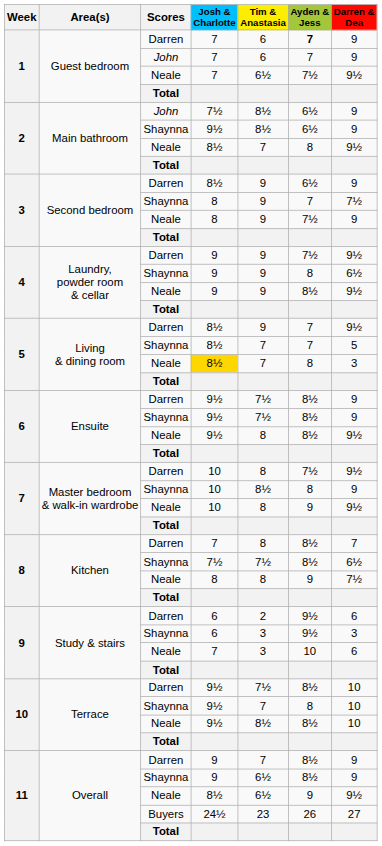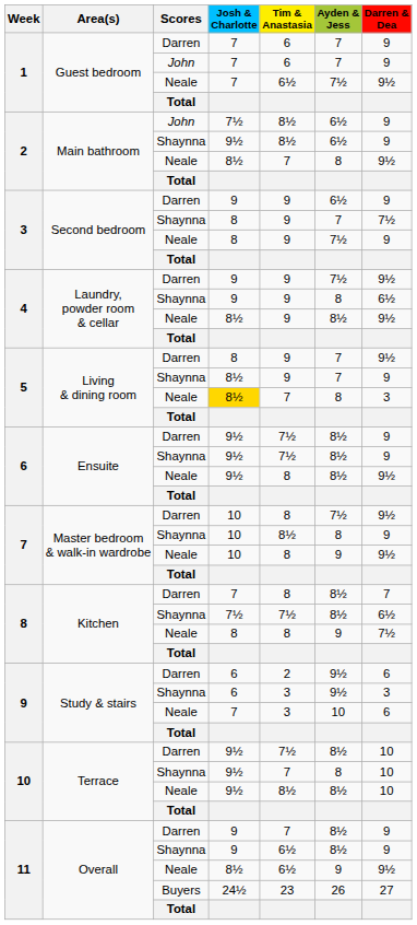 <table class="wikitable plainrowheaders" style="text-align:center;">
 <tr>
 <th scope="col">Week</th>
 <th scope="col">Area(s)</th>
 <th scope="col">Scores</th>
 <th style="background-color:#00BFFF; font-size:85%;">Josh &<br>Charlotte</th>
 <th style="background-color:#FDEE00; font-size:85%;">Tim &<br>Anastasia</th>
 <th style="background-color:#A4C639; font-size:85%;">Ayden &<br>Jess</th>
 <th style="background-color:#FF0800; font-size:85%;">Darren &<br>Dea</th>
 </tr>
 <tr>
 <th rowspan="4">1</th>
 <td rowspan="4">Guest bedroom</td>
 <td>Darren</td>
 <td>7</td>
 <td>6</td>
-<td><strong>7</strong></td>
+<td>7</td>
 <td>9</td>
 </tr>
 <tr>
 <td><em>John</em></td>
 <td>7</td>
 <td>6</td>
 <td>7</td>
 <td>9</td>
 </tr>
 <tr>
 <td>Neale</td>
 <td>7</td>
 <td>6½</td>
 <td>7½</td>
 <td>9½</td>
 </tr>
 <tr>
 <th>Total</th>
 <th></th>
 <th></th>
 <th></th>
 <th></th>
 </tr>
 <tr>
 <th rowspan="4">2</th>
 <td rowspan="4">Main bathroom</td>
 <td><em>John</em></td>
 <td>7½</td>
 <td>8½</td>
 <td>6½</td>
 <td>9</td>
 </tr>
 <tr>
 <td>Shaynna</td>
 <td>9½</td>
 <td>8½</td>
 <td>6½</td>
 <td>9</td>
 </tr>
 <tr>
 <td>Neale</td>
 <td>8½</td>
 <td>7</td>
 <td>8</td>
 <td>9½</td>
 </tr>
 <tr>
 <th>Total</th>
 <th></th>
 <th></th>
 <th></th>
 <th></th>
 </tr>
 <tr>
 <th rowspan="4">3</th>
 <td rowspan="4">Second bedroom</td>
 <td>Darren</td>
-<td>8½</td>
+<td>9</td>
 <td>9</td>
 <td>6½</td>
 <td>9</td>
 </tr>
 <tr>
 <td>Shaynna</td>
 <td>8</td>
 <td>9</td>
 <td>7</td>
 <td>7½</td>
 </tr>
 <tr>
 <td>Neale</td>
 <td>8</td>
 <td>9</td>
 <td>7½</td>
 <td>9</td>
 </tr>
 <tr>
 <th>Total</th>
 <th></th>
 <th></th>
 <th></th>
 <th></th>
 </tr>
 <tr>
 <th rowspan="4">4</th>
 <td rowspan="4">Laundry,<br>powder room<br>& cellar</td>
 <td>Darren</td>
 <td>9</td>
 <td>9</td>
 <td>7½</td>
 <td>9½</td>
 </tr>
 <tr>
 <td>Shaynna</td>
 <td>9</td>
 <td>9</td>
 <td>8</td>
 <td>6½</td>
 </tr>
 <tr>
 <td>Neale</td>
-<td>9</td>
+<td>8½</td>
 <td>9</td>
 <td>8½</td>
 <td>9½</td>
 </tr>
 <tr>
 <th>Total</th>
 <th></th>
 <th></th>
 <th></th>
 <th></th>
 </tr>
 <tr>
 <th rowspan="4">5</th>
 <td rowspan="4">Living<br>& dining room</td>
 <td>Darren</td>
-<td>8½</td>
+<td>8</td>
 <td>9</td>
 <td>7</td>
 <td>9½</td>
 </tr>
 <tr>
 <td>Shaynna</td>
 <td>8½</td>
+<td>9</td>
 <td>7</td>
-<td>7</td>
-<td>5</td>
+<td>9</td>
 </tr>
 <tr>
 <td>Neale</td>
 <td style="background: gold;">8½</td>
 <td>7</td>
 <td>8</td>
 <td>3</td>
 </tr>
 <tr>
 <th>Total</th>
 <th></th>
 <th></th>
 <th></th>
 <th></th>
 </tr>
 <tr>
 <th rowspan="4">6</th>
 <td rowspan="4">Ensuite</td>
 <td>Darren</td>
 <td>9½</td>
 <td>7½</td>
 <td>8½</td>
 <td>9</td>
 </tr>
 <tr>
 <td>Shaynna</td>
 <td>9½</td>
 <td>7½</td>
 <td>8½</td>
 <td>9</td>
 </tr>
 <tr>
 <td>Neale</td>
 <td>9½</td>
 <td>8</td>
 <td>8½</td>
 <td>9½</td>
 </tr>
 <tr>
 <th>Total</th>
 <th></th>
 <th></th>
 <th></th>
 <th></th>
 </tr>
 <tr>
 <th rowspan="4">7</th>
 <td rowspan="4">Master bedroom<br>& walk-in wardrobe</td>
 <td>Darren</td>
 <td>10</td>
 <td>8</td>
 <td>7½</td>
 <td>9½</td>
 </tr>
 <tr>
 <td>Shaynna</td>
 <td>10</td>
 <td>8½</td>
 <td>8</td>
 <td>9</td>
 </tr>
 <tr>
 <td>Neale</td>
 <td>10</td>
 <td>8</td>
 <td>9</td>
 <td>9½</td>
 </tr>
 <tr>
 <th>Total</th>
 <th></th>
 <th></th>
 <th></th>
 <th></th>
 </tr>
 <tr>
 <th rowspan="4">8</th>
 <td rowspan="4">Kitchen</td>
 <td>Darren</td>
 <td>7</td>
 <td>8</td>
 <td>8½</td>
 <td>7</td>
 </tr>
 <tr>
 <td>Shaynna</td>
 <td>7½</td>
 <td>7½</td>
 <td>8½</td>
 <td>6½</td>
 </tr>
 <tr>
 <td>Neale</td>
 <td>8</td>
 <td>8</td>
 <td>9</td>
 <td>7½</td>
 </tr>
 <tr>
 <th>Total</th>
 <th></th>
 <th></th>
 <th></th>
 <th></th>
 </tr>
 <tr>
 <th rowspan="4">9</th>
 <td rowspan="4">Study & stairs</td>
 <td>Darren</td>
 <td>6</td>
 <td>2</td>
 <td>9½</td>
 <td>6</td>
 </tr>
 <tr>
 <td>Shaynna</td>
 <td>6</td>
 <td>3</td>
 <td>9½</td>
 <td>3</td>
 </tr>
 <tr>
 <td>Neale</td>
 <td>7</td>
 <td>3</td>
 <td>10</td>
 <td>6</td>
 </tr>
 <tr>
 <th>Total</th>
 <th></th>
 <th></th>
 <th></th>
 <th></th>
 </tr>
 <tr>
 <th rowspan="4">10</th>
 <td rowspan="4">Terrace</td>
 <td>Darren</td>
 <td>9½</td>
 <td>7½</td>
 <td>8½</td>
 <td>10</td>
 </tr>
 <tr>
 <td>Shaynna</td>
 <td>9½</td>
 <td>7</td>
 <td>8</td>
 <td>10</td>
 </tr>
 <tr>
 <td>Neale</td>
 <td>9½</td>
 <td>8½</td>
 <td>8½</td>
 <td>10</td>
 </tr>
 <tr>
 <th>Total</th>
 <th></th>
 <th></th>
 <th></th>
 <th></th>
 </tr>
 <tr>
 <th rowspan="5">11</th>
 <td rowspan="5">Overall</td>
 <td>Darren</td>
 <td>9</td>
 <td>7</td>
 <td>8½</td>
 <td>9</td>
 </tr>
 <tr>
 <td>Shaynna</td>
 <td>9</td>
 <td>6½</td>
 <td>8½</td>
 <td>9</td>
 </tr>
 <tr>
 <td>Neale</td>
 <td>8½</td>
 <td>6½</td>
 <td>9</td>
 <td>9½</td>
 </tr>
 <tr>
 <td>Buyers</td>
 <td>24½</td>
 <td>23</td>
 <td>26</td>
 <td>27</td>
 </tr>
 <tr>
 <th>Total</th>
 <th></th>
 <th></th>
 <th></th>
 <th></th>
 </tr>
 </table>
